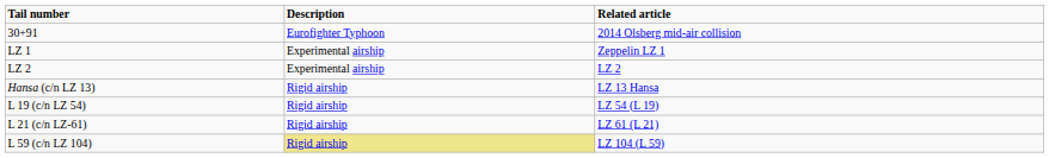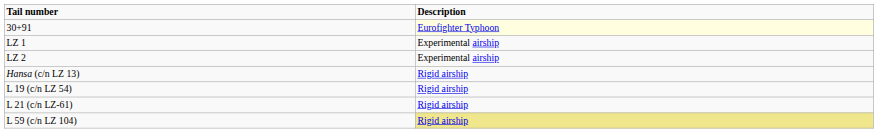 <table class="wikitable" width="90%">
 <tr>
 <td><strong>Tail number</strong></td>
 <td><strong>Description</strong></td>
-<td><strong>Related article</strong></td>
 </tr>
 <tr>
 <td>30+91</td>
-<td><a href='#'>Eurofighter Typhoon</a></td>
-<td><a href='#'>2014 Olsberg mid-air collision</a></td>
+<td style="background: lightyellow;"><a href='#'>Eurofighter Typhoon</a></td>
 </tr>
 <tr>
 <td>LZ 1</td>
 <td>Experimental <a href='#'>airship</a></td>
-<td><a href='#'>Zeppelin LZ 1</a></td>
 </tr>
 <tr>
 <td>LZ 2</td>
 <td>Experimental <a href='#'>airship</a></td>
-<td><a href='#'>LZ 2</a></td>
 </tr>
 <tr>
 <td><em>Hansa</em> (c/n LZ 13)</td>
 <td><a href='#'>Rigid airship</a></td>
-<td><a href='#'>LZ 13 Hansa</a></td>
 </tr>
 <tr>
 <td>L 19 (c/n LZ 54)</td>
 <td><a href='#'>Rigid airship</a></td>
-<td><a href='#'>LZ 54 (L 19)</a></td>
 </tr>
 <tr>
 <td>L 21 (c/n LZ-61)</td>
 <td><a href='#'>Rigid airship</a></td>
-<td><a href='#'>LZ 61 (L 21)</a></td>
 </tr>
 <tr>
 <td>L 59 (c/n LZ 104)</td>
 <td style="background: khaki;"><a href='#'>Rigid airship</a></td>
-<td><a href='#'>LZ 104 (L 59)</a></td>
 </tr>
 </table>
